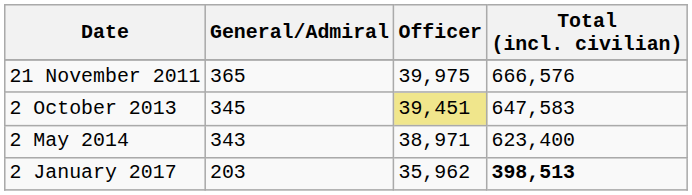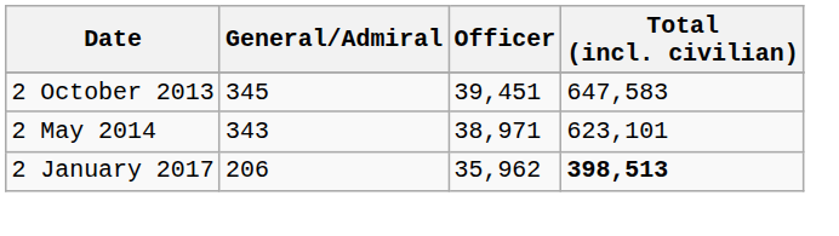 <table class="wikitable">
 <tr>
 <th>Date</th>
 <th>General/Admiral</th>
 <th>Officer</th>
 <th>Total<br>(incl. civilian)</th>
 </tr>
 <tr>
 </tr>
 <tr>
-<td>21 November 2011</td>
-<td>365</td>
-<td>39,975</td>
-<td>666,576</td>
-</tr>
-<tr>
 <td>2 October 2013</td>
 <td>345</td>
-<td style="background: khaki;">39,451</td>
+<td>39,451</td>
 <td>647,583</td>
 </tr>
 <tr>
 <td>2 May 2014</td>
 <td>343</td>
 <td>38,971</td>
-<td>623,400</td>
+<td>623,101</td>
 </tr>
 <tr>
 <td>2 January 2017</td>
-<td>203</td>
+<td>206</td>
 <td>35,962</td>
 <td><strong>398,513</strong></td>
 </tr>
 </table>
